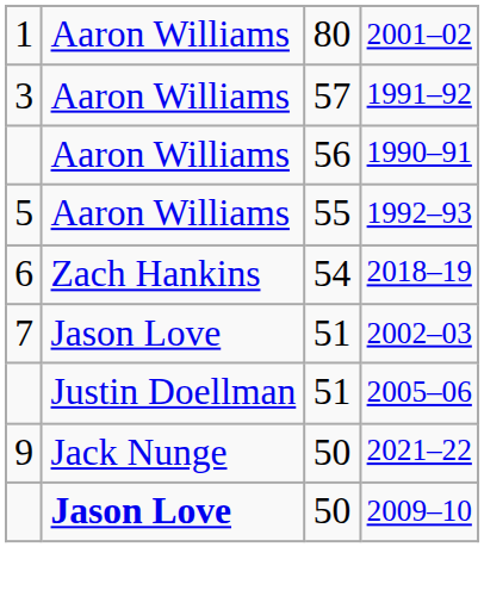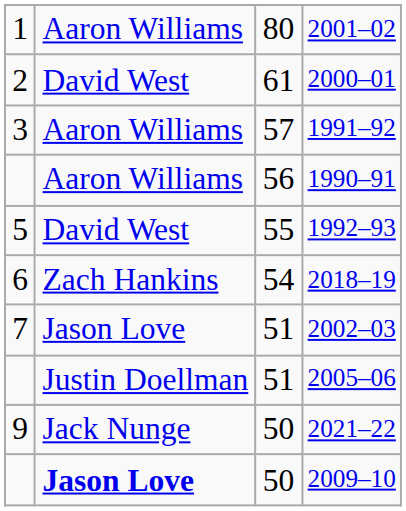 <table class="wikitable">
 <tr>
 </tr>
 <tr>
 <td>1</td>
 <td><a href='#'>Aaron Williams</a></td>
 <td>80</td>
 <td style="font-size:80%;"><a href='#'>2001–02</a></td>
+</tr>
+<tr>
+<td>2</td>
+<td><a href='#'>David West</a></td>
+<td>61</td>
+<td style="font-size:80%;"><a href='#'>2000–01</a></td>
 </tr>
 <tr>
 <td>3</td>
 <td><a href='#'>Aaron Williams</a></td>
 <td>57</td>
 <td style="font-size:80%;"><a href='#'>1991–92</a></td>
 </tr>
 <tr>
 <td></td>
 <td><a href='#'>Aaron Williams</a></td>
 <td>56</td>
 <td style="font-size:80%;"><a href='#'>1990–91</a></td>
 </tr>
 <tr>
 <td>5</td>
-<td><a href='#'>Aaron Williams</a></td>
+<td><a href='#'>David West</a></td>
 <td>55</td>
 <td style="font-size:80%;"><a href='#'>1992–93</a></td>
 </tr>
 <tr>
 <td>6</td>
 <td><a href='#'>Zach Hankins</a></td>
 <td>54</td>
 <td style="font-size:80%;"><a href='#'>2018–19</a></td>
 </tr>
 <tr>
 <td>7</td>
 <td><a href='#'>Jason Love</a></td>
 <td>51</td>
 <td style="font-size:80%;"><a href='#'>2002–03</a></td>
 </tr>
 <tr>
 <td></td>
 <td><a href='#'>Justin Doellman</a></td>
 <td>51</td>
 <td style="font-size:80%;"><a href='#'>2005–06</a></td>
 </tr>
 <tr>
 <td>9</td>
 <td><a href='#'>Jack Nunge</a></td>
 <td>50</td>
 <td style="font-size:80%;"><a href='#'>2021–22</a></td>
 </tr>
 <tr>
 <td></td>
 <td><strong><a href='#'>Jason Love</a></strong></td>
 <td>50</td>
 <td style="font-size:80%;"><a href='#'>2009–10</a></td>
 </tr>
 </table>
